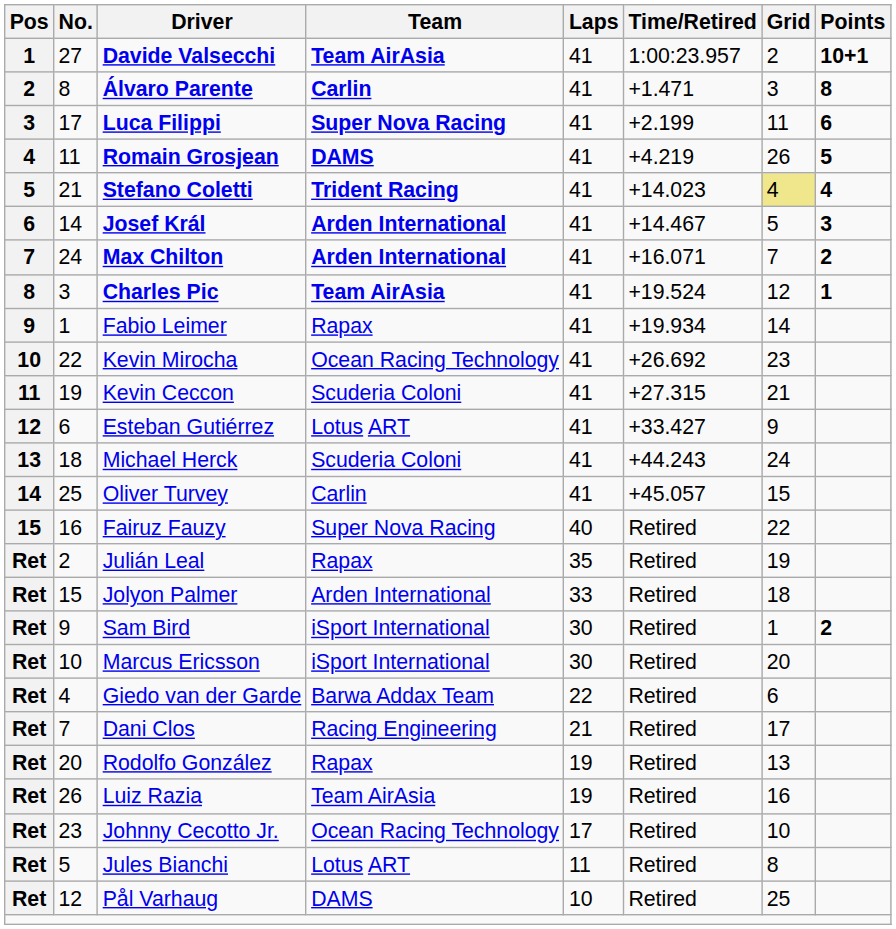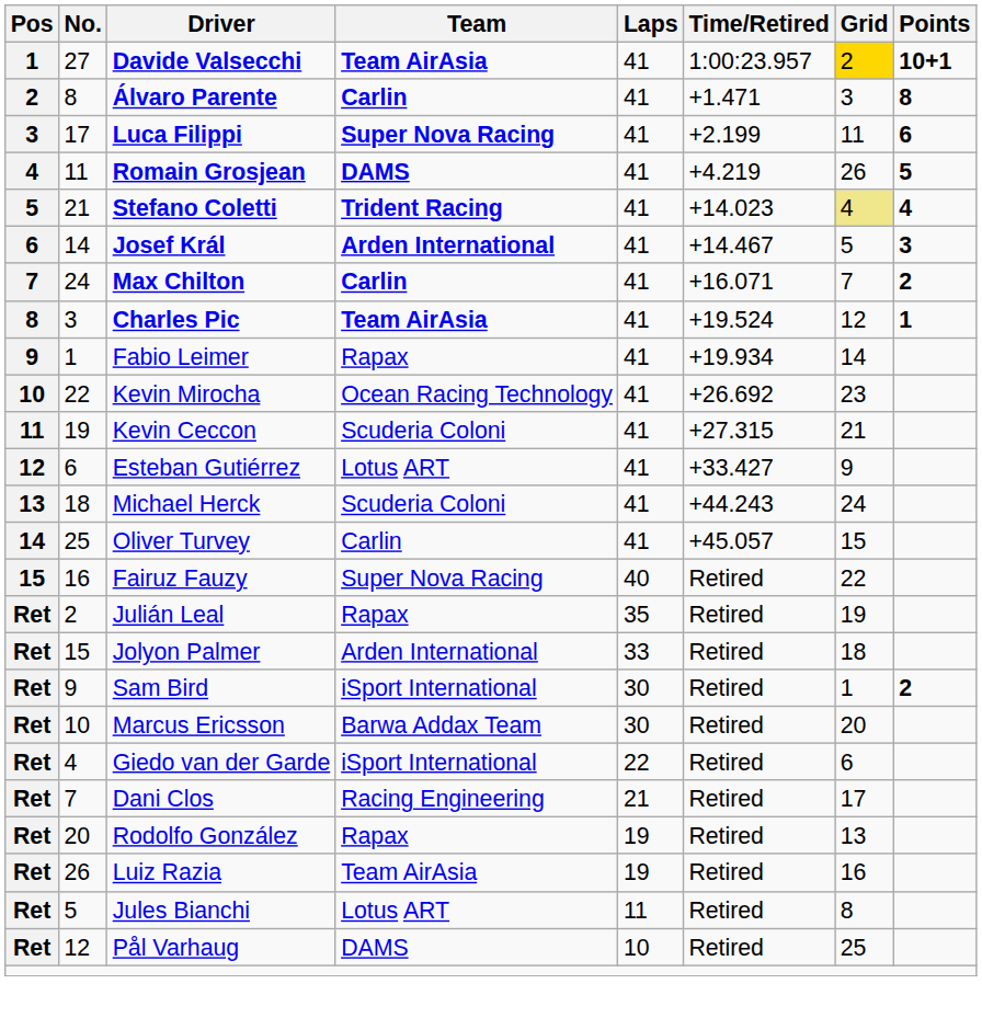 <table class="wikitable" style="font-size:95%">
 <tr>
 <th>Pos</th>
 <th>No.</th>
 <th>Driver</th>
 <th>Team</th>
 <th>Laps</th>
 <th>Time/Retired</th>
 <th>Grid</th>
 <th>Points</th>
 </tr>
 <tr>
 <th>1</th>
 <td>27</td>
 <td> <strong><a href='#'>Davide Valsecchi</a></strong></td>
 <td><strong><a href='#'>Team AirAsia</a></strong></td>
 <td>41</td>
 <td>1:00:23.957</td>
-<td>2</td>
+<td style="background: gold;">2</td>
 <td><strong>10+1</strong></td>
 </tr>
 <tr>
 <th>2</th>
 <td>8</td>
 <td> <strong><a href='#'>Álvaro Parente</a></strong></td>
 <td><strong><a href='#'>Carlin</a></strong></td>
 <td>41</td>
 <td>+1.471</td>
 <td>3</td>
 <td><strong>8</strong></td>
 </tr>
 <tr>
 <th>3</th>
 <td>17</td>
 <td> <strong><a href='#'>Luca Filippi</a></strong></td>
 <td><strong><a href='#'>Super Nova Racing</a></strong></td>
 <td>41</td>
 <td>+2.199</td>
 <td>11</td>
 <td><strong>6</strong></td>
 </tr>
 <tr>
 <th>4</th>
 <td>11</td>
 <td> <strong><a href='#'>Romain Grosjean</a></strong></td>
 <td><strong><a href='#'>DAMS</a></strong></td>
 <td>41</td>
 <td>+4.219</td>
 <td>26</td>
 <td><strong>5</strong></td>
 </tr>
 <tr>
 <th>5</th>
 <td>21</td>
 <td> <strong><a href='#'>Stefano Coletti</a></strong></td>
 <td><strong><a href='#'>Trident Racing</a></strong></td>
 <td>41</td>
 <td>+14.023</td>
 <td style="background: khaki;">4</td>
 <td><strong>4</strong></td>
 </tr>
 <tr>
 <th>6</th>
 <td>14</td>
 <td> <strong><a href='#'>Josef Král</a></strong></td>
 <td><strong><a href='#'>Arden International</a></strong></td>
 <td>41</td>
 <td>+14.467</td>
 <td>5</td>
 <td><strong>3</strong></td>
 </tr>
 <tr>
 <th>7</th>
 <td>24</td>
 <td> <strong><a href='#'>Max Chilton</a></strong></td>
-<td><strong><a href='#'>Arden International</a></strong></td>
+<td><strong><a href='#'>Carlin</a></strong></td>
 <td>41</td>
 <td>+16.071</td>
 <td>7</td>
 <td><strong>2</strong></td>
 </tr>
 <tr>
 <th>8</th>
 <td>3</td>
 <td> <strong><a href='#'>Charles Pic</a></strong></td>
 <td><strong><a href='#'>Team AirAsia</a></strong></td>
 <td>41</td>
 <td>+19.524</td>
 <td>12</td>
 <td><strong>1</strong></td>
 </tr>
 <tr>
 <th>9</th>
 <td>1</td>
 <td> <a href='#'>Fabio Leimer</a></td>
 <td><a href='#'>Rapax</a></td>
 <td>41</td>
 <td>+19.934</td>
 <td>14</td>
 <td></td>
 </tr>
 <tr>
 <th>10</th>
 <td>22</td>
 <td> <a href='#'>Kevin Mirocha</a></td>
 <td><a href='#'>Ocean Racing Technology</a></td>
 <td>41</td>
 <td>+26.692</td>
 <td>23</td>
 <td></td>
 </tr>
 <tr>
 <th>11</th>
 <td>19</td>
 <td> <a href='#'>Kevin Ceccon</a></td>
 <td><a href='#'>Scuderia Coloni</a></td>
 <td>41</td>
 <td>+27.315</td>
 <td>21</td>
 <td></td>
 </tr>
 <tr>
 <th>12</th>
 <td>6</td>
 <td> <a href='#'>Esteban Gutiérrez</a></td>
 <td><a href='#'>Lotus</a> <a href='#'>ART</a></td>
 <td>41</td>
 <td>+33.427</td>
 <td>9</td>
 <td></td>
 </tr>
 <tr>
 <th>13</th>
 <td>18</td>
 <td> <a href='#'>Michael Herck</a></td>
 <td><a href='#'>Scuderia Coloni</a></td>
 <td>41</td>
 <td>+44.243</td>
 <td>24</td>
 <td></td>
 </tr>
 <tr>
 <th>14</th>
 <td>25</td>
 <td> <a href='#'>Oliver Turvey</a></td>
 <td><a href='#'>Carlin</a></td>
 <td>41</td>
 <td>+45.057</td>
 <td>15</td>
 <td></td>
 </tr>
 <tr>
 <th>15</th>
 <td>16</td>
 <td> <a href='#'>Fairuz Fauzy</a></td>
 <td><a href='#'>Super Nova Racing</a></td>
 <td>40</td>
 <td>Retired</td>
 <td>22</td>
 <td></td>
 </tr>
 <tr>
 <th>Ret</th>
 <td>2</td>
 <td> <a href='#'>Julián Leal</a></td>
 <td><a href='#'>Rapax</a></td>
 <td>35</td>
 <td>Retired</td>
 <td>19</td>
 <td></td>
 </tr>
 <tr>
 <th>Ret</th>
 <td>15</td>
 <td> <a href='#'>Jolyon Palmer</a></td>
 <td><a href='#'>Arden International</a></td>
 <td>33</td>
 <td>Retired</td>
 <td>18</td>
 <td></td>
 </tr>
 <tr>
 <th>Ret</th>
 <td>9</td>
 <td> <a href='#'>Sam Bird</a></td>
 <td><a href='#'>iSport International</a></td>
 <td>30</td>
 <td>Retired</td>
 <td>1</td>
 <td><strong>2</strong></td>
 </tr>
 <tr>
 <th>Ret</th>
 <td>10</td>
 <td> <a href='#'>Marcus Ericsson</a></td>
-<td><a href='#'>iSport International</a></td>
+<td><a href='#'>Barwa Addax Team</a></td>
 <td>30</td>
 <td>Retired</td>
 <td>20</td>
 <td></td>
 </tr>
 <tr>
 <th>Ret</th>
 <td>4</td>
 <td> <a href='#'>Giedo van der Garde</a></td>
-<td><a href='#'>Barwa Addax Team</a></td>
+<td><a href='#'>iSport International</a></td>
 <td>22</td>
 <td>Retired</td>
 <td>6</td>
 <td></td>
 </tr>
 <tr>
 <th>Ret</th>
 <td>7</td>
 <td> <a href='#'>Dani Clos</a></td>
 <td><a href='#'>Racing Engineering</a></td>
 <td>21</td>
 <td>Retired</td>
 <td>17</td>
 <td></td>
 </tr>
 <tr>
 <th>Ret</th>
 <td>20</td>
 <td> <a href='#'>Rodolfo González</a></td>
 <td><a href='#'>Rapax</a></td>
 <td>19</td>
 <td>Retired</td>
 <td>13</td>
 <td></td>
 </tr>
 <tr>
 <th>Ret</th>
 <td>26</td>
 <td> <a href='#'>Luiz Razia</a></td>
 <td><a href='#'>Team AirAsia</a></td>
 <td>19</td>
 <td>Retired</td>
 <td>16</td>
 <td></td>
 </tr>
 <tr>
 <th>Ret</th>
-<td>23</td>
-<td> <a href='#'>Johnny Cecotto Jr.</a></td>
-<td><a href='#'>Ocean Racing Technology</a></td>
-<td>17</td>
-<td>Retired</td>
-<td>10</td>
-<td></td>
-</tr>
-<tr>
-<th>Ret</th>
 <td>5</td>
 <td> <a href='#'>Jules Bianchi</a></td>
 <td><a href='#'>Lotus</a> <a href='#'>ART</a></td>
 <td>11</td>
 <td>Retired</td>
 <td>8</td>
 <td></td>
 </tr>
 <tr>
 <th>Ret</th>
 <td>12</td>
 <td> <a href='#'>Pål Varhaug</a></td>
 <td><a href='#'>DAMS</a></td>
 <td>10</td>
 <td>Retired</td>
 <td>25</td>
 <td></td>
 </tr>
 <tr>
 <td colspan=8></td>
 </tr>
 <tr>
 </tr>
 </table>
